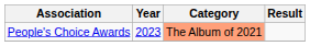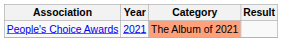 <table class="wikitable sortable plainrowheaders">
 <tr>
 <th>Association</th>
 <th>Year</th>
 <th>Category</th>
 <th>Result</th>
 </tr>
 <tr>
 <td><a href='#'>People's Choice Awards</a></td>
-<td><a href='#'>2023</a></td>
+<td><a href='#'>2021</a></td>
 <td style="background: lightsalmon;">The Album of 2021</td>
 <td></td>
 </tr>
 <tr>
 </tr>
 </table>
